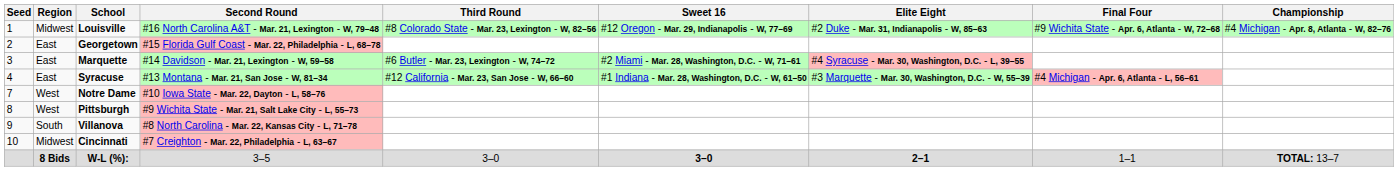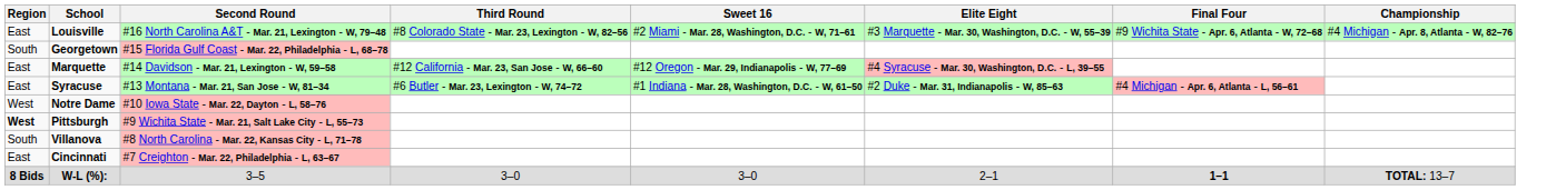 <table class="sortable wikitable" style="white-space:nowrap; font-size:90%;">
 <tr>
-<th>Seed</th>
 <th>Region</th>
 <th>School</th>
 <th>Second Round</th>
 <th>Third Round</th>
 <th>Sweet 16</th>
 <th>Elite Eight</th>
 <th>Final Four</th>
 <th>Championship</th>
 </tr>
 <tr>
-<td>1</td>
-<td>Midwest</td>
+<td>East</td>
 <td><strong>Louisville</strong></td>
 <td style="background:#bfb;">#16 <a href='#'>North Carolina A&T</a> - <strong><small>Mar. 21, Lexington</small></strong> - <strong><small>W, 79–48</small></strong></td>
 <td style="background:#bfb;">#8 <a href='#'>Colorado State</a> - <strong><small>Mar. 23, Lexington</small></strong> - <strong><small>W, 82–56</small></strong></td>
-<td style="background:#bfb;">#12 <a href='#'>Oregon</a> - <strong><small>Mar. 29, Indianapolis</small></strong> - <strong><small>W, 77–69</small></strong></td>
-<td style="background:#bfb;">#2 <a href='#'>Duke</a> - <strong><small>Mar. 31, Indianapolis</small></strong> - <strong><small>W, 85–63</small></strong></td>
+<td style="background:#bfb;">#2 <a href='#'>Miami</a> - <strong><small>Mar. 28, Washington, D.C.</small></strong> - <strong><small>W, 71–61</small></strong></td>
+<td style="background:#bfb;">#3 <a href='#'>Marquette</a> - <strong><small>Mar. 30, Washington, D.C.</small></strong> - <strong><small>W, 55–39</small></strong></td>
 <td style="background:#bfb;">#9 <a href='#'>Wichita State</a> - <strong><small>Apr. 6, Atlanta</small></strong> - <strong><small>W, 72–68</small></strong></td>
 <td style="background:#bfb;">#4 <a href='#'>Michigan</a> - <strong><small>Apr. 8, Atlanta</small></strong> - <strong><small>W, 82–76</small></strong></td>
 </tr>
 <tr>
-<td>2</td>
-<td>East</td>
+<td>South</td>
 <td><strong>Georgetown</strong></td>
 <td style="background:#fbb;">#15 <a href='#'>Florida Gulf Coast</a> - <strong><small>Mar. 22, Philadelphia</small></strong> - <strong><small>L, 68–78</small></strong></td>
 <td style="background:#fff;"></td>
 <td style="background:#fff;"></td>
 <td style="background:#fff;"></td>
 <td style="background:#fff;"></td>
 <td style="background:#fff;"></td>
 </tr>
 <tr>
-<td>3</td>
 <td>East</td>
 <td><strong>Marquette</strong></td>
 <td style="background:#bfb;">#14 <a href='#'>Davidson</a> - <strong><small>Mar. 21, Lexington</small></strong> - <strong><small>W, 59–58</small></strong></td>
-<td style="background:#bfb;">#6 <a href='#'>Butler</a> - <strong><small>Mar. 23, Lexington</small></strong> - <strong><small>W, 74–72</small></strong></td>
-<td style="background:#bfb;">#2 <a href='#'>Miami</a> - <strong><small>Mar. 28, Washington, D.C.</small></strong> - <strong><small>W, 71–61</small></strong></td>
+<td style="background:#bfb;">#12 <a href='#'>California</a> - <strong><small>Mar. 23, San Jose</small></strong> - <strong><small>W, 66–60</small></strong></td>
+<td style="background:#bfb;">#12 <a href='#'>Oregon</a> - <strong><small>Mar. 29, Indianapolis</small></strong> - <strong><small>W, 77–69</small></strong></td>
 <td style="background:#fbb;">#4 <a href='#'>Syracuse</a> - <strong><small>Mar. 30, Washington, D.C.</small></strong> - <strong><small>L, 39–55</small></strong></td>
 <td style="background:#fff;"></td>
 <td style="background:#fff;"></td>
 </tr>
 <tr>
-<td>4</td>
 <td>East</td>
 <td><strong>Syracuse</strong></td>
 <td style="background:#bfb;">#13 <a href='#'>Montana</a> - <strong><small>Mar. 21, San Jose</small></strong> - <strong><small>W, 81–34</small></strong></td>
-<td style="background:#bfb;">#12 <a href='#'>California</a> - <strong><small>Mar. 23, San Jose</small></strong> - <strong><small>W, 66–60</small></strong></td>
+<td style="background:#bfb;">#6 <a href='#'>Butler</a> - <strong><small>Mar. 23, Lexington</small></strong> - <strong><small>W, 74–72</small></strong></td>
 <td style="background:#bfb;">#1 <a href='#'>Indiana</a> - <strong><small>Mar. 28, Washington, D.C.</small></strong> - <strong><small>W, 61–50</small></strong></td>
-<td style="background:#bfb;">#3 <a href='#'>Marquette</a> - <strong><small>Mar. 30, Washington, D.C.</small></strong> - <strong><small>W, 55–39</small></strong></td>
+<td style="background:#bfb;">#2 <a href='#'>Duke</a> - <strong><small>Mar. 31, Indianapolis</small></strong> - <strong><small>W, 85–63</small></strong></td>
 <td style="background:#fbb;">#4 <a href='#'>Michigan</a> - <strong><small>Apr. 6, Atlanta</small></strong> - <strong><small>L, 56–61</small></strong></td>
 <td style="background:#fff;"></td>
 </tr>
 <tr>
-<td>7</td>
 <td>West</td>
 <td><strong>Notre Dame</strong></td>
 <td style="background:#fbb;">#10 <a href='#'>Iowa State</a> - <strong><small>Mar. 22, Dayton</small></strong> - <strong><small>L, 58–76</small></strong></td>
 <td style="background:#fff;"></td>
 <td style="background:#fff;"></td>
 <td style="background:#fff;"></td>
 <td style="background:#fff;"></td>
 <td style="background:#fff;"></td>
 </tr>
 <tr>
-<td>8</td>
-<td>West</td>
+<td><strong>West</strong></td>
 <td><strong>Pittsburgh</strong></td>
 <td style="background:#fbb;">#9 <a href='#'>Wichita State</a> - <strong><small>Mar. 21, Salt Lake City</small></strong> - <strong><small>L, 55–73</small></strong></td>
 <td style="background:#fff;"></td>
 <td style="background:#fff;"></td>
 <td style="background:#fff;"></td>
 <td style="background:#fff;"></td>
 <td style="background:#fff;"></td>
 </tr>
 <tr>
-<td>9</td>
 <td>South</td>
 <td><strong>Villanova</strong></td>
 <td style="background:#fbb;">#8 <a href='#'>North Carolina</a> - <strong><small>Mar. 22, Kansas City</small></strong> - <strong><small>L, 71–78</small></strong></td>
 <td style="background:#fff;"></td>
 <td style="background:#fff;"></td>
 <td style="background:#fff;"></td>
 <td style="background:#fff;"></td>
 <td style="background:#fff;"></td>
 </tr>
 <tr>
-<td>10</td>
-<td>Midwest</td>
+<td>East</td>
 <td><strong>Cincinnati</strong></td>
 <td style="background:#fbb;">#7 <a href='#'>Creighton</a> - <strong><small>Mar. 22, Philadelphia</small></strong> - <strong><small>L, 63–67</small></strong></td>
 <td style="background:#fff;"></td>
 <td style="background:#fff;"></td>
 <td style="background:#fff;"></td>
 <td style="background:#fff;"></td>
 <td style="background:#fff;"></td>
 </tr>
 <tr class="sortbottom"  style="text-align:center; background:#ddd;">
-<td></td>
 <td><strong>8 Bids</strong></td>
 <td><strong>W-L (%):</strong></td>
 <td>3–5 </td>
 <td>3–0 </td>
-<td><strong>3–0 </strong></td>
-<td><strong>2–1 </strong></td>
-<td>1–1 </td>
+<td>3–0 </td>
+<td>2–1 </td>
+<td><strong>1–1 </strong></td>
 <td><strong>TOTAL:</strong> 13–7 </td>
 </tr>
 </table>
